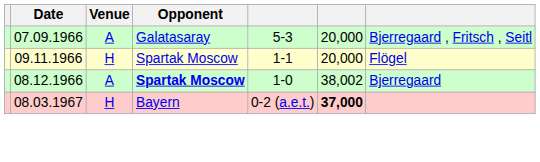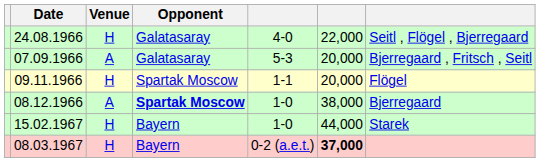 <table class="wikitable" Style="text-align: center">
 <tr>
 <th></th>
 <th>Date</th>
 <th>Venue</th>
 <th>Opponent</th>
 <th></th>
 <th></th>
 <th></th>
+</tr>
+<tr style="background:#cfc">
+<td></td>
+<td>24.08.1966</td>
+<td><a href='#'>H</a></td>
+<td align="left"><a href='#'>Galatasaray</a> </td>
+<td>4-0</td>
+<td align="right">22,000</td>
+<td align="left"><a href='#'>Seitl</a>  , <a href='#'>Flögel</a> , <a href='#'>Bjerregaard</a> </td>
 </tr>
 <tr style="background:#cfc">
 <td></td>
 <td>07.09.1966</td>
 <td><a href='#'>A</a></td>
 <td align="left"><a href='#'>Galatasaray</a> </td>
 <td>5-3</td>
 <td align="right">20,000</td>
 <td align="left"><a href='#'>Bjerregaard</a>  , <a href='#'>Fritsch</a> , <a href='#'>Seitl</a>  </td>
 </tr>
 <tr style="background:#ffc">
 <td></td>
 <td>09.11.1966</td>
 <td><a href='#'>H</a></td>
 <td align="left"><a href='#'>Spartak Moscow</a> </td>
 <td>1-1</td>
 <td align="right">20,000</td>
 <td align="left"><a href='#'>Flögel</a> </td>
 </tr>
 <tr style="background:#cfc">
 <td></td>
 <td>08.12.1966</td>
 <td><a href='#'>A</a></td>
 <td align="left"><strong><a href='#'>Spartak Moscow</a> </strong></td>
 <td>1-0</td>
-<td align="right">38,002</td>
+<td align="right">38,000</td>
 <td align="left"><a href='#'>Bjerregaard</a> </td>
+</tr>
+<tr style="background:#cfc">
+<td></td>
+<td>15.02.1967</td>
+<td><a href='#'>H</a></td>
+<td align="left"><a href='#'>Bayern</a> </td>
+<td>1-0</td>
+<td align="right">44,000</td>
+<td align="left"><a href='#'>Starek</a> </td>
 </tr>
 <tr style="background:#fcc">
 <td></td>
 <td>08.03.1967</td>
 <td><a href='#'>H</a></td>
 <td align="left"><a href='#'>Bayern</a> </td>
 <td>0-2 (<a href='#'>a.e.t.</a>)</td>
 <td align="right"><strong>37,000</strong></td>
 <td align="left"></td>
 </tr>
 </table>
